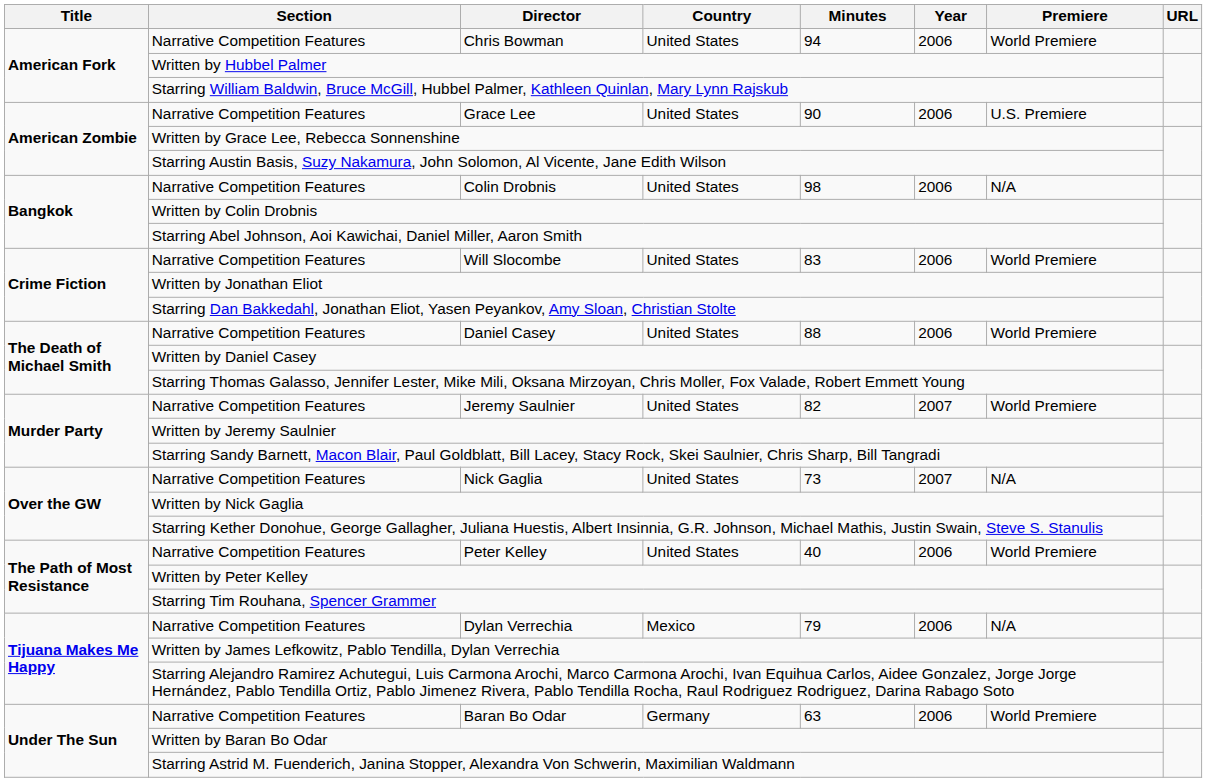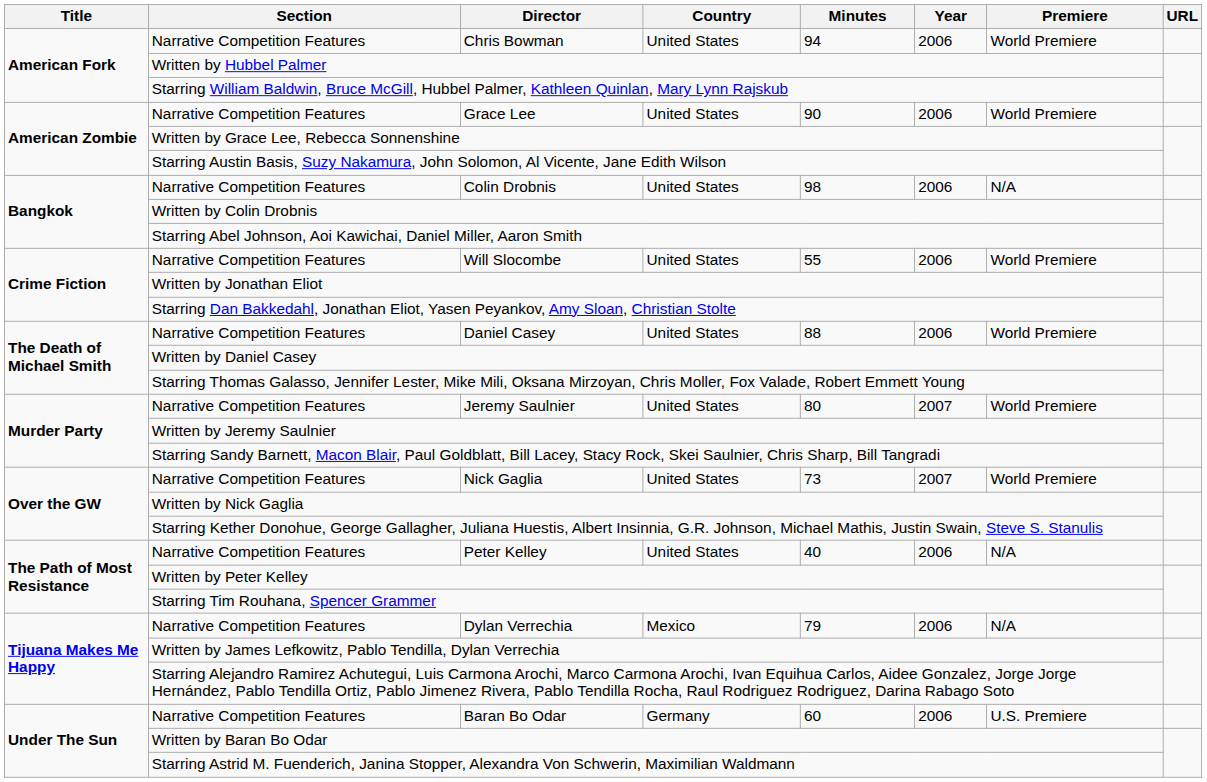 <table class="wikitable" style="text-align:left" div style="font-size:85%">
 <tr bgcolor="#ffffff">
 <th>Title</th>
 <th>Section</th>
 <th>Director</th>
 <th>Country</th>
 <th>Minutes</th>
 <th>Year</th>
 <th>Premiere</th>
 <th>URL</th>
 </tr>
 <tr>
 <td rowspan="3"><strong>American Fork</strong></td>
 <td>Narrative Competition Features</td>
 <td>Chris Bowman</td>
 <td>United States</td>
 <td>94</td>
 <td>2006</td>
 <td>World Premiere</td>
 <td> </td>
 </tr>
 <tr>
 <td colspan="6">Written by <a href='#'>Hubbel Palmer</a></td>
 </tr>
 <tr>
 <td colspan="6">Starring <a href='#'>William Baldwin</a>, <a href='#'>Bruce McGill</a>, Hubbel Palmer, <a href='#'>Kathleen Quinlan</a>, <a href='#'>Mary Lynn Rajskub</a></td>
 </tr>
 <tr>
 <td rowspan="3"><strong>American Zombie</strong></td>
 <td>Narrative Competition Features</td>
 <td>Grace Lee</td>
 <td>United States</td>
 <td>90</td>
 <td>2006</td>
-<td>U.S. Premiere</td>
+<td>World Premiere</td>
 <td> </td>
 </tr>
 <tr>
 <td colspan="6">Written by Grace Lee, Rebecca Sonnenshine</td>
 </tr>
 <tr>
 <td colspan="6">Starring Austin Basis, <a href='#'>Suzy Nakamura</a>, John Solomon, Al Vicente, Jane Edith Wilson</td>
 </tr>
 <tr>
 <td rowspan="3"><strong>Bangkok</strong></td>
 <td>Narrative Competition Features</td>
 <td>Colin Drobnis</td>
 <td>United States</td>
 <td>98</td>
 <td>2006</td>
 <td>N/A</td>
 <td> </td>
 </tr>
 <tr>
 <td colspan="6">Written by Colin Drobnis</td>
 </tr>
 <tr>
 <td colspan="6">Starring Abel Johnson, Aoi Kawichai, Daniel Miller, Aaron Smith</td>
 </tr>
 <tr>
 <td rowspan="3"><strong>Crime Fiction</strong></td>
 <td>Narrative Competition Features</td>
 <td>Will Slocombe</td>
 <td>United States</td>
-<td>83</td>
+<td>55</td>
 <td>2006</td>
 <td>World Premiere</td>
 <td> </td>
 </tr>
 <tr>
 <td colspan="6">Written by Jonathan Eliot</td>
 </tr>
 <tr>
 <td colspan="6">Starring <a href='#'>Dan Bakkedahl</a>, Jonathan Eliot, Yasen Peyankov, <a href='#'>Amy Sloan</a>, <a href='#'>Christian Stolte</a></td>
 </tr>
 <tr>
 <td rowspan="3"><strong>The Death of Michael Smith</strong></td>
 <td>Narrative Competition Features</td>
 <td>Daniel Casey</td>
 <td>United States</td>
 <td>88</td>
 <td>2006</td>
 <td>World Premiere</td>
 <td> </td>
 </tr>
 <tr>
 <td colspan="6">Written by Daniel Casey</td>
 </tr>
 <tr>
 <td colspan="6">Starring Thomas Galasso, Jennifer Lester, Mike Mili, Oksana Mirzoyan, Chris Moller, Fox Valade, Robert Emmett Young</td>
 </tr>
 <tr>
 <td rowspan="3"><strong>Murder Party</strong></td>
 <td>Narrative Competition Features</td>
 <td>Jeremy Saulnier</td>
 <td>United States</td>
-<td>82</td>
+<td>80</td>
 <td>2007</td>
 <td>World Premiere</td>
 <td> </td>
 </tr>
 <tr>
 <td colspan="6">Written by Jeremy Saulnier</td>
 </tr>
 <tr>
 <td colspan="6">Starring Sandy Barnett, <a href='#'>Macon Blair</a>, Paul Goldblatt, Bill Lacey, Stacy Rock, Skei Saulnier, Chris Sharp, Bill Tangradi</td>
 </tr>
 <tr>
 <td rowspan="3"><strong>Over the GW</strong></td>
 <td>Narrative Competition Features</td>
 <td>Nick Gaglia</td>
 <td>United States</td>
 <td>73</td>
 <td>2007</td>
-<td>N/A</td>
+<td>World Premiere</td>
 <td> </td>
 </tr>
 <tr>
 <td colspan="6">Written by Nick Gaglia</td>
 </tr>
 <tr>
 <td colspan="6">Starring Kether Donohue, George Gallagher, Juliana Huestis, Albert Insinnia, G.R. Johnson, Michael Mathis, Justin Swain, <a href='#'>Steve S. Stanulis</a></td>
 </tr>
 <tr>
 <td rowspan="3"><strong>The Path of Most Resistance</strong></td>
 <td>Narrative Competition Features</td>
 <td>Peter Kelley</td>
 <td>United States</td>
 <td>40</td>
 <td>2006</td>
-<td>World Premiere</td>
+<td>N/A</td>
 <td> </td>
 </tr>
 <tr>
 <td colspan="6">Written by Peter Kelley</td>
 </tr>
 <tr>
 <td colspan="6">Starring Tim Rouhana, <a href='#'>Spencer Grammer</a></td>
 </tr>
 <tr>
 <td rowspan="3"><strong><a href='#'>Tijuana Makes Me Happy</a></strong></td>
 <td>Narrative Competition Features</td>
 <td>Dylan Verrechia</td>
 <td>Mexico</td>
 <td>79</td>
 <td>2006</td>
 <td>N/A</td>
 <td> </td>
 </tr>
 <tr>
 <td colspan="6">Written by James Lefkowitz, Pablo Tendilla, Dylan Verrechia</td>
 </tr>
 <tr>
 <td colspan="6">Starring Alejandro Ramirez Achutegui, Luis Carmona Arochi, Marco Carmona Arochi, Ivan Equihua Carlos, Aidee Gonzalez, Jorge Jorge Hernández, Pablo Tendilla Ortiz, Pablo Jimenez Rivera, Pablo Tendilla Rocha, Raul Rodriguez Rodriguez, Darina Rabago Soto</td>
 </tr>
 <tr>
 <td rowspan="3"><strong>Under The Sun</strong></td>
 <td>Narrative Competition Features</td>
 <td>Baran Bo Odar</td>
 <td>Germany</td>
-<td>63</td>
+<td>60</td>
 <td>2006</td>
-<td>World Premiere</td>
+<td>U.S. Premiere</td>
 <td></td>
 </tr>
 <tr>
 <td colspan="6">Written by Baran Bo Odar</td>
 </tr>
 <tr>
 <td colspan="6">Starring Astrid M. Fuenderich, Janina Stopper, Alexandra Von Schwerin, Maximilian Waldmann</td>
 </tr>
 </table>
